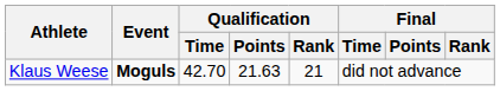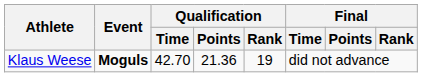 <table class="wikitable" style="font-size:90%">
 <tr>
 <th rowspan="2">Athlete</th>
 <th rowspan="2">Event</th>
 <th colspan="3">Qualification</th>
 <th colspan="3">Final</th>
 </tr>
 <tr>
 <th>Time</th>
 <th>Points</th>
 <th>Rank</th>
 <th>Time</th>
 <th>Points</th>
 <th>Rank</th>
 </tr>
 <tr>
 <td><a href='#'>Klaus Weese</a></td>
 <td><strong>Moguls</strong></td>
 <td align="center">42.70</td>
-<td align="center">21.63</td>
-<td align="center">21</td>
+<td align="center">21.36</td>
+<td align="center">19</td>
 <td colspan="3">did not advance</td>
 </tr>
 </table>
